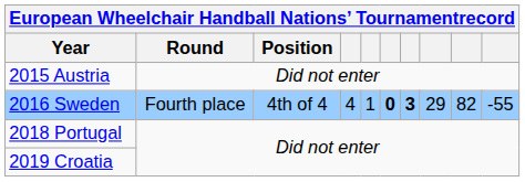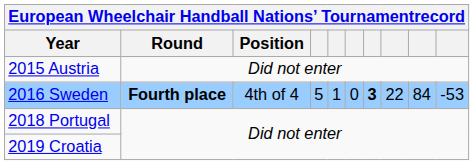 <table class="wikitable" style="text-align: center;">
 <tr>
 <th colspan=10><a href='#'>European Wheelchair Handball Nations’ Tournamentrecord</a></th>
 </tr>
 <tr>
 <th>Year</th>
 <th>Round</th>
 <th>Position</th>
 <th></th>
 <th></th>
 <th></th>
 <th></th>
 <th></th>
 <th></th>
 <th></th>
 </tr>
 <tr>
 <td align=left> <a href='#'>2015 Austria</a></td>
 <td colspan=9><em>Did not enter</em></td>
 </tr>
 <tr style="background:#9acdff;">
 <td align=left> <a href='#'>2016 Sweden</a></td>
-<td>Fourth place</td>
+<td><strong>Fourth place</strong></td>
 <td>4th of 4</td>
-<td>4</td>
+<td>5</td>
 <td>1</td>
-<td><strong>0</strong></td>
+<td>0</td>
 <td><strong>3</strong></td>
-<td>29</td>
-<td>82</td>
-<td>-55</td>
+<td>22</td>
+<td>84</td>
+<td>-53</td>
 </tr>
 <tr>
 <td align=left> <a href='#'>2018 Portugal</a></td>
 <td rowspan=2 colspan=9><em>Did not enter</em></td>
 </tr>
 <tr>
 <td align=left> <a href='#'>2019 Croatia</a></td>
 </tr>
 </table>
